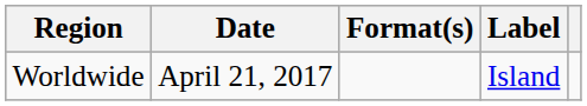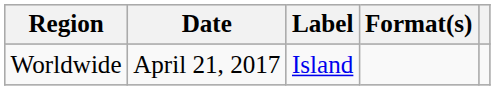 <table class="wikitable plainrowheaders">
 <tr>
 <th scope="col">Region</th>
 <th scope="col">Date</th>
+<th scope="col">Label</th>
 <th scope="col">Format(s)</th>
-<th scope="col">Label</th>
 <th scope="col"></th>
 </tr>
 <tr>
 <td>Worldwide</td>
 <td>April 21, 2017</td>
+<td><a href='#'>Island</a></td>
 <td></td>
-<td><a href='#'>Island</a></td>
 <td></td>
 </tr>
 </table>
